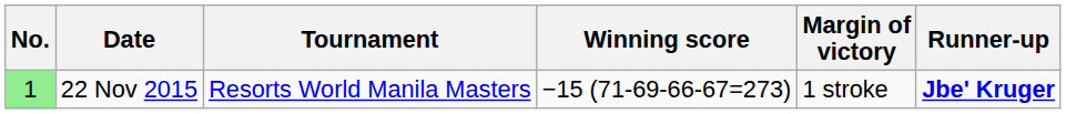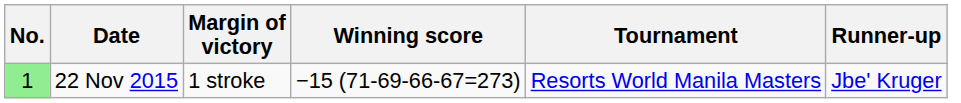 <table class="wikitable" style="font-size:95%;">
 <tr>
 <th>No.</th>
 <th>Date</th>
+<th>Margin of<br>victory</th>
+<th>Winning score</th>
 <th>Tournament</th>
-<th>Winning score</th>
-<th>Margin of<br>victory</th>
 <th>Runner-up</th>
 </tr>
 <tr>
 <td align=center style="background: lightgreen;">1</td>
 <td align=right>22 Nov <a href='#'>2015</a></td>
+<td>1 stroke</td>
+<td>−15 (71-69-66-67=273)</td>
 <td><a href='#'>Resorts World Manila Masters</a></td>
-<td>−15 (71-69-66-67=273)</td>
-<td>1 stroke</td>
-<td><strong> <a href='#'>Jbe' Kruger</a></strong></td>
+<td> <a href='#'>Jbe' Kruger</a></td>
 </tr>
 </table>
